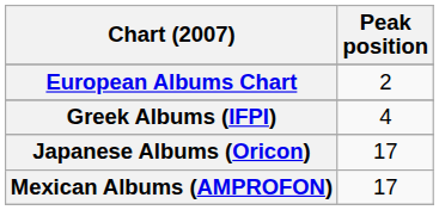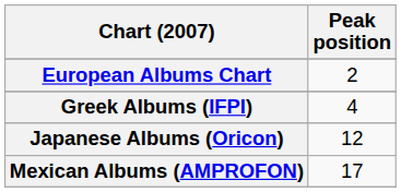 <table class="wikitable sortable plainrowheaders" style="text-align:center">
 <tr>
 <th scope="col">Chart (2007)</th>
 <th scope="col">Peak<br>position</th>
 </tr>
 <tr>
 </tr>
 <tr>
 </tr>
 <tr>
 </tr>
 <tr>
 </tr>
 <tr>
 </tr>
 <tr>
 </tr>
 <tr>
 </tr>
 <tr>
 <th scope="row"><a href='#'>European Albums Chart</a></th>
 <td>2</td>
 </tr>
 <tr>
 </tr>
 <tr>
 </tr>
 <tr>
 </tr>
 <tr>
 <th scope="row">Greek Albums (<a href='#'>IFPI</a>)</th>
 <td>4</td>
 </tr>
 <tr>
 </tr>
 <tr>
 </tr>
 <tr>
 <th scope="row">Japanese Albums (<a href='#'>Oricon</a>)</th>
-<td>17</td>
+<td>12</td>
 </tr>
 <tr>
 <th scope="row">Mexican Albums (<a href='#'>AMPROFON</a>)</th>
 <td>17</td>
 </tr>
 <tr>
 </tr>
 <tr>
 </tr>
 <tr>
 </tr>
 <tr>
 </tr>
 <tr>
 </tr>
 <tr>
 </tr>
 <tr>
 </tr>
 <tr>
 </tr>
 </table>
